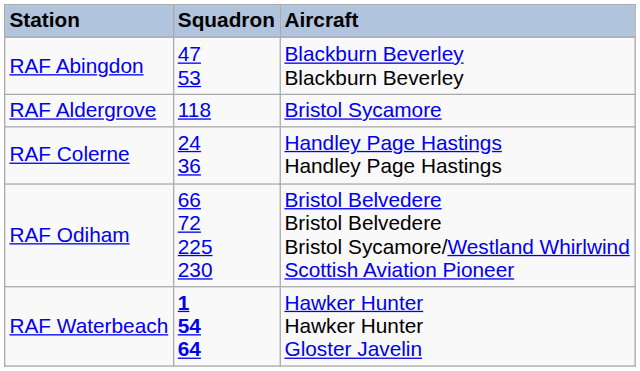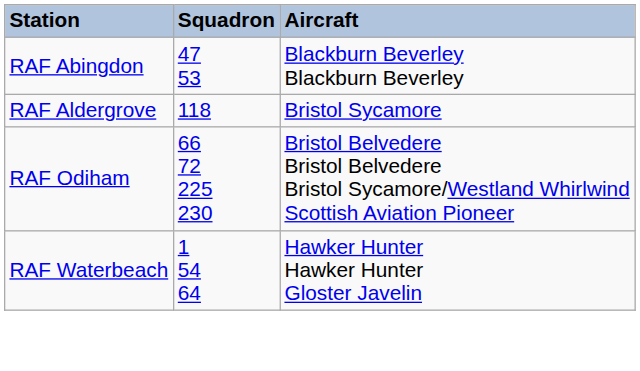 <table class="wikitable">
 <tr>
 <th style="text-align: left; background: #B0C4DE;">Station</th>
 <th style="text-align: left; background: #B0C4DE;">Squadron</th>
 <th style="text-align: left; background: #B0C4DE;">Aircraft</th>
 </tr>
 <tr>
 <td><a href='#'>RAF Abingdon</a></td>
 <td><a href='#'>47</a> <br> <a href='#'>53</a></td>
 <td><a href='#'>Blackburn Beverley</a> <br> Blackburn Beverley</td>
 </tr>
 <tr>
 <td><a href='#'>RAF Aldergrove</a></td>
 <td><a href='#'>118</a></td>
 <td><a href='#'>Bristol Sycamore</a></td>
 </tr>
 <tr>
-<td><a href='#'>RAF Colerne</a></td>
-<td><a href='#'>24</a> <br> <a href='#'>36</a></td>
-<td><a href='#'>Handley Page Hastings</a> <br> Handley Page Hastings</td>
-</tr>
-<tr>
 <td><a href='#'>RAF Odiham</a></td>
 <td><a href='#'>66</a> <br> <a href='#'>72</a> <br> <a href='#'>225</a> <br> <a href='#'>230</a></td>
 <td><a href='#'>Bristol Belvedere</a> <br> Bristol Belvedere <br> Bristol Sycamore/<a href='#'>Westland Whirlwind</a> <br> <a href='#'>Scottish Aviation Pioneer</a></td>
 </tr>
 <tr>
 <td><a href='#'>RAF Waterbeach</a></td>
-<td><strong><a href='#'>1</a> <br> <a href='#'>54</a> <br> <a href='#'>64</a></strong></td>
+<td><a href='#'>1</a> <br> <a href='#'>54</a> <br> <a href='#'>64</a></td>
 <td><a href='#'>Hawker Hunter</a> <br> Hawker Hunter <br> <a href='#'>Gloster Javelin</a></td>
 </tr>
 </table>
